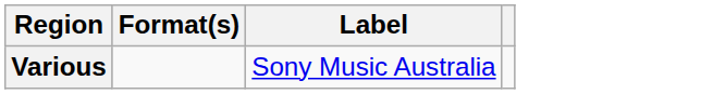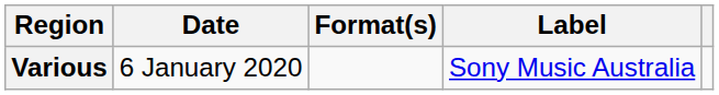 <table class="wikitable plainrowheaders">
 <tr>
 <th scope="col">Region</th>
+<th scope="col">Date</th>
 <th scope="col">Format(s)</th>
 <th scope="col">Label</th>
 <th scope="col"></th>
 </tr>
 <tr>
 <th scope="row">Various</th>
+<td>6 January 2020</td>
 <td></td>
 <td><a href='#'>Sony Music Australia</a></td>
 <td style="text-align:center;"></td>
 </tr>
 </table>
